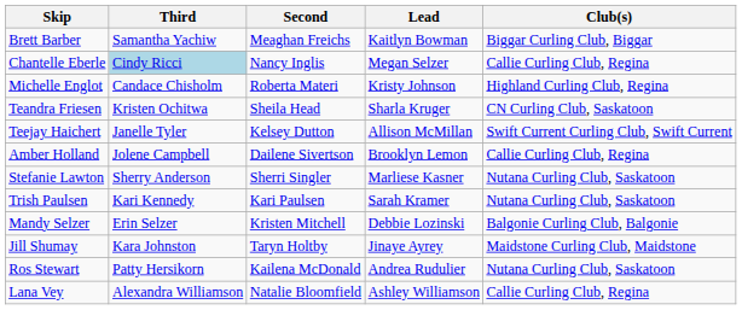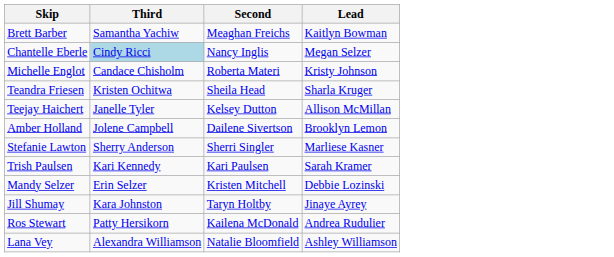 <table class=wikitable>
 <tr>
 <th>Skip</th>
 <th>Third</th>
 <th>Second</th>
 <th>Lead</th>
-<th>Club(s)</th>
 </tr>
 <tr>
 <td><a href='#'>Brett Barber</a></td>
 <td><a href='#'>Samantha Yachiw</a></td>
 <td><a href='#'>Meaghan Freichs</a></td>
 <td><a href='#'>Kaitlyn Bowman</a></td>
-<td><a href='#'>Biggar Curling Club</a>, <a href='#'>Biggar</a></td>
 </tr>
 <tr>
 <td><a href='#'>Chantelle Eberle</a></td>
 <td style="background: lightblue;"><a href='#'>Cindy Ricci</a></td>
 <td><a href='#'>Nancy Inglis</a></td>
 <td><a href='#'>Megan Selzer</a></td>
-<td><a href='#'>Callie Curling Club</a>, <a href='#'>Regina</a></td>
 </tr>
 <tr>
 <td><a href='#'>Michelle Englot</a></td>
 <td><a href='#'>Candace Chisholm</a></td>
 <td><a href='#'>Roberta Materi</a></td>
 <td><a href='#'>Kristy Johnson</a></td>
-<td><a href='#'>Highland Curling Club</a>, <a href='#'>Regina</a></td>
 </tr>
 <tr>
 <td><a href='#'>Teandra Friesen</a></td>
 <td><a href='#'>Kristen Ochitwa</a></td>
 <td><a href='#'>Sheila Head</a></td>
 <td><a href='#'>Sharla Kruger</a></td>
-<td><a href='#'>CN Curling Club</a>, <a href='#'>Saskatoon</a></td>
 </tr>
 <tr>
 <td><a href='#'>Teejay Haichert</a></td>
 <td><a href='#'>Janelle Tyler</a></td>
 <td><a href='#'>Kelsey Dutton</a></td>
 <td><a href='#'>Allison McMillan</a></td>
-<td><a href='#'>Swift Current Curling Club</a>, <a href='#'>Swift Current</a></td>
 </tr>
 <tr>
 <td><a href='#'>Amber Holland</a></td>
 <td><a href='#'>Jolene Campbell</a></td>
 <td><a href='#'>Dailene Sivertson</a></td>
 <td><a href='#'>Brooklyn Lemon</a></td>
-<td><a href='#'>Callie Curling Club</a>, <a href='#'>Regina</a></td>
 </tr>
 <tr>
 <td><a href='#'>Stefanie Lawton</a></td>
 <td><a href='#'>Sherry Anderson</a></td>
 <td><a href='#'>Sherri Singler</a></td>
 <td><a href='#'>Marliese Kasner</a></td>
-<td><a href='#'>Nutana Curling Club</a>, <a href='#'>Saskatoon</a></td>
 </tr>
 <tr>
 <td><a href='#'>Trish Paulsen</a></td>
 <td><a href='#'>Kari Kennedy</a></td>
 <td><a href='#'>Kari Paulsen</a></td>
 <td><a href='#'>Sarah Kramer</a></td>
-<td><a href='#'>Nutana Curling Club</a>, <a href='#'>Saskatoon</a></td>
 </tr>
 <tr>
 <td><a href='#'>Mandy Selzer</a></td>
 <td><a href='#'>Erin Selzer</a></td>
 <td><a href='#'>Kristen Mitchell</a></td>
 <td><a href='#'>Debbie Lozinski</a></td>
-<td><a href='#'>Balgonie Curling Club</a>, <a href='#'>Balgonie</a></td>
 </tr>
 <tr>
 <td><a href='#'>Jill Shumay</a></td>
 <td><a href='#'>Kara Johnston</a></td>
 <td><a href='#'>Taryn Holtby</a></td>
 <td><a href='#'>Jinaye Ayrey</a></td>
-<td><a href='#'>Maidstone Curling Club</a>, <a href='#'>Maidstone</a></td>
 </tr>
 <tr>
 <td><a href='#'>Ros Stewart</a></td>
 <td><a href='#'>Patty Hersikorn</a></td>
 <td><a href='#'>Kailena McDonald</a></td>
 <td><a href='#'>Andrea Rudulier</a></td>
-<td><a href='#'>Nutana Curling Club</a>, <a href='#'>Saskatoon</a></td>
 </tr>
 <tr>
 <td><a href='#'>Lana Vey</a></td>
 <td><a href='#'>Alexandra Williamson</a></td>
 <td><a href='#'>Natalie Bloomfield</a></td>
 <td><a href='#'>Ashley Williamson</a></td>
-<td><a href='#'>Callie Curling Club</a>, <a href='#'>Regina</a></td>
 </tr>
 </table>
